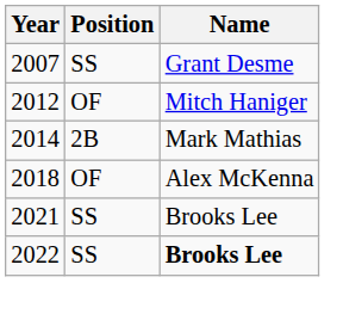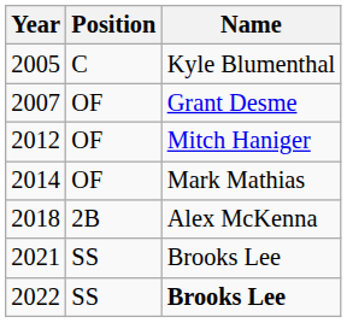 <table class="wikitable">
 <tr>
 <th>Year</th>
 <th>Position</th>
 <th>Name</th>
 </tr>
 <tr>
+<td>2005</td>
+<td>C</td>
+<td>Kyle Blumenthal</td>
+</tr>
+<tr>
 <td>2007</td>
-<td>SS</td>
+<td>OF</td>
 <td><a href='#'>Grant Desme</a></td>
 </tr>
 <tr>
 <td>2012</td>
 <td>OF</td>
 <td><a href='#'>Mitch Haniger</a></td>
 </tr>
 <tr>
 <td>2014</td>
-<td>2B</td>
+<td>OF</td>
 <td>Mark Mathias</td>
 </tr>
 <tr>
 <td>2018</td>
-<td>OF</td>
+<td>2B</td>
 <td>Alex McKenna</td>
 </tr>
 <tr>
 <td>2021</td>
 <td>SS</td>
 <td>Brooks Lee</td>
 </tr>
 <tr>
 <td>2022</td>
 <td>SS</td>
 <td><strong>Brooks Lee</strong></td>
 </tr>
 </table>
